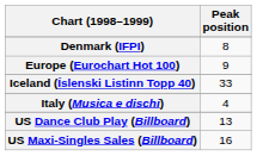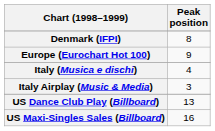 <table class="wikitable sortable plainrowheaders" style="text-align:center">
 <tr>
 <th>Chart (1998–1999)</th>
 <th>Peak<br>position</th>
 </tr>
 <tr>
 </tr>
 <tr>
 </tr>
 <tr>
 </tr>
 <tr>
 </tr>
 <tr>
 </tr>
 <tr>
 <th scope="row">Denmark (<a href='#'>IFPI</a>)</th>
 <td>8</td>
 </tr>
 <tr>
 <th scope="row">Europe (<a href='#'>Eurochart Hot 100</a>)</th>
 <td>9</td>
 </tr>
 <tr>
 </tr>
 <tr>
 </tr>
 <tr>
 </tr>
 <tr>
-<th scope="row">Iceland (<a href='#'>Íslenski Listinn Topp 40</a>)</th>
-<td>33</td>
-</tr>
-<tr>
 </tr>
 <tr>
 <th scope="row">Italy (<em><a href='#'>Musica e dischi</a></em>)</th>
 <td>4</td>
+</tr>
+<tr>
+<th scope="row">Italy Airplay (<em><a href='#'>Music & Media</a></em>)</th>
+<td>3</td>
 </tr>
 <tr>
 </tr>
 <tr>
 </tr>
 <tr>
 </tr>
 <tr>
 </tr>
 <tr>
 </tr>
 <tr>
 </tr>
 <tr>
 </tr>
 <tr>
 <th scope="row">US <a href='#'>Dance Club Play</a> (<em><a href='#'>Billboard</a></em>)</th>
 <td>13</td>
 </tr>
 <tr>
 <th scope="row">US <a href='#'>Maxi-Singles Sales</a> (<em><a href='#'>Billboard</a></em>)</th>
 <td>16</td>
 </tr>
 </table>
